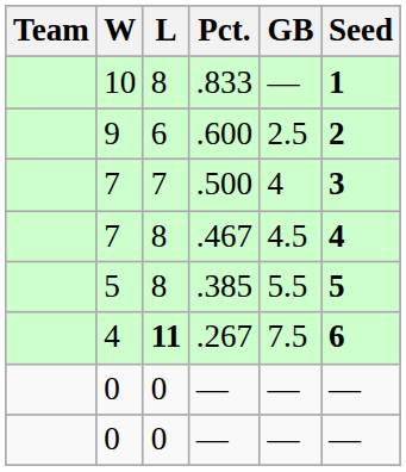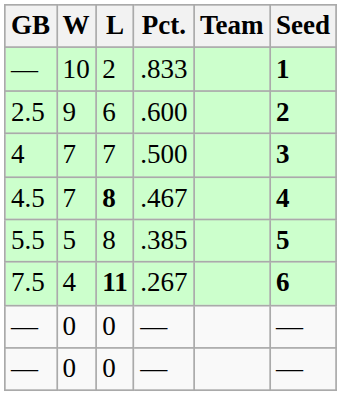 <table class=wikitable>
 <tr>
-<th>Team</th>
+<th>GB</th>
 <th>W</th>
 <th>L</th>
 <th>Pct.</th>
-<th>GB</th>
+<th>Team</th>
 <th>Seed</th>
 </tr>
 <tr bgcolor=ccffcc>
+<td>—</td>
+<td>10</td>
+<td>2</td>
+<td>.833</td>
 <td></td>
-<td>10</td>
-<td>8</td>
-<td>.833</td>
-<td>—</td>
 <td><strong>1</strong></td>
 </tr>
 <tr bgcolor=ccffcc>
-<td></td>
+<td>2.5</td>
 <td>9</td>
 <td>6</td>
 <td>.600</td>
-<td>2.5</td>
+<td></td>
 <td><strong>2</strong></td>
 </tr>
 <tr bgcolor=ccffcc>
-<td></td>
+<td>4</td>
 <td>7</td>
 <td>7</td>
 <td>.500</td>
-<td>4</td>
+<td></td>
 <td><strong>3</strong></td>
 </tr>
 <tr bgcolor=ccffcc>
+<td>4.5</td>
+<td>7</td>
+<td><strong>8</strong></td>
+<td>.467</td>
 <td></td>
-<td>7</td>
-<td>8</td>
-<td>.467</td>
-<td>4.5</td>
 <td><strong>4</strong></td>
 </tr>
 <tr bgcolor=ccffcc>
-<td></td>
+<td>5.5</td>
 <td>5</td>
 <td>8</td>
 <td>.385</td>
-<td>5.5</td>
+<td></td>
 <td><strong>5</strong></td>
 </tr>
 <tr bgcolor=ccffcc>
-<td></td>
+<td>7.5</td>
 <td>4</td>
 <td><strong>11</strong></td>
 <td>.267</td>
-<td>7.5</td>
+<td></td>
 <td><strong>6</strong></td>
 </tr>
 <tr>
-<td></td>
+<td>—</td>
 <td>0</td>
 <td>0</td>
 <td>—</td>
-<td>—</td>
+<td></td>
 <td>—</td>
 </tr>
 <tr>
-<td></td>
+<td>—</td>
 <td>0</td>
 <td>0</td>
 <td>—</td>
-<td>—</td>
+<td></td>
 <td>—</td>
 </tr>
 </table>
